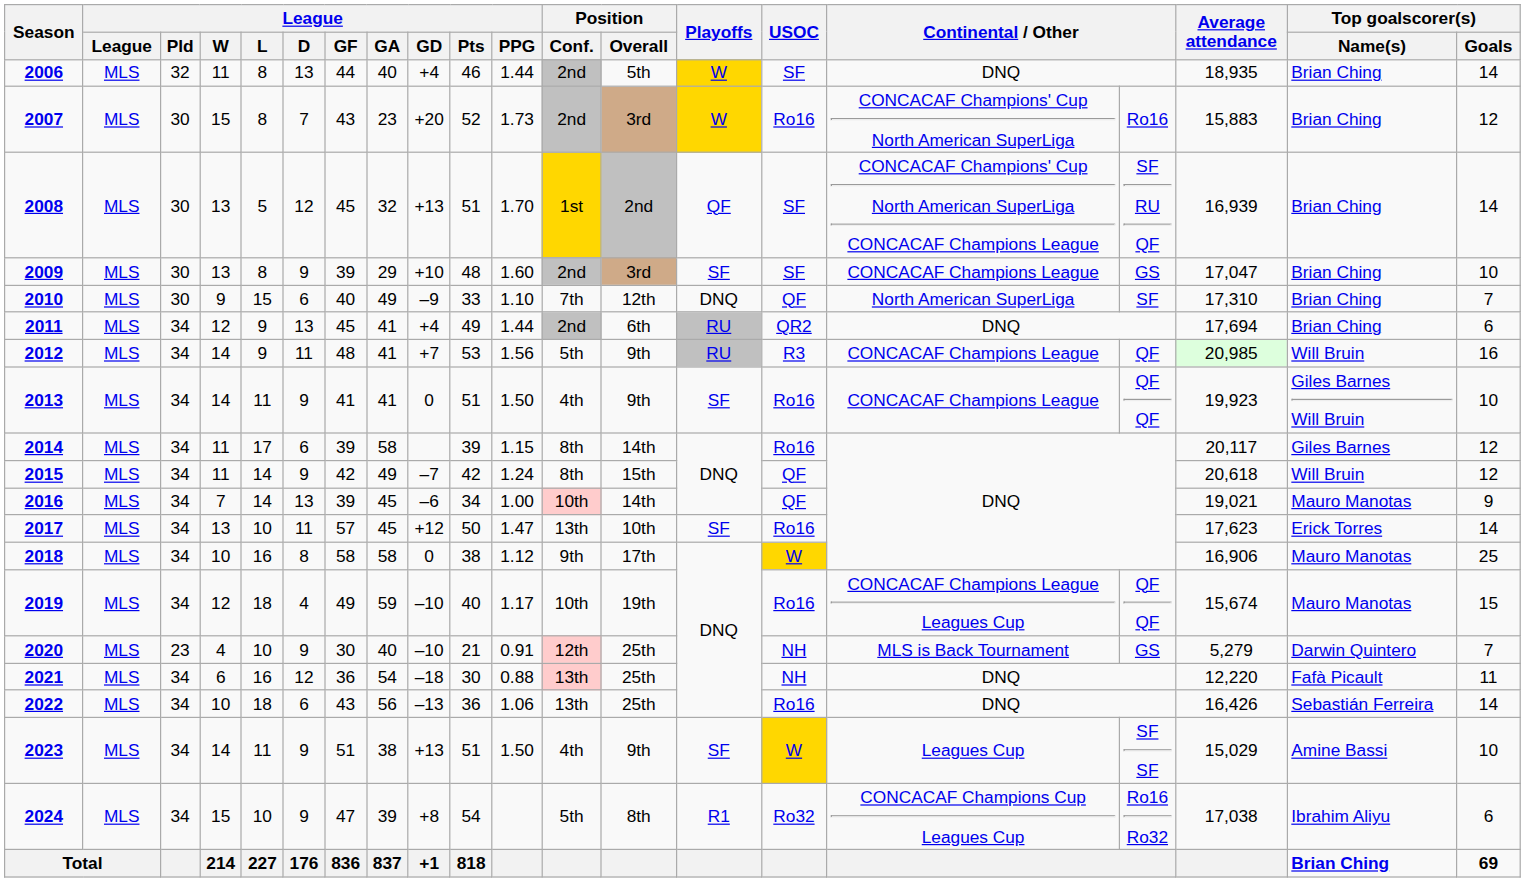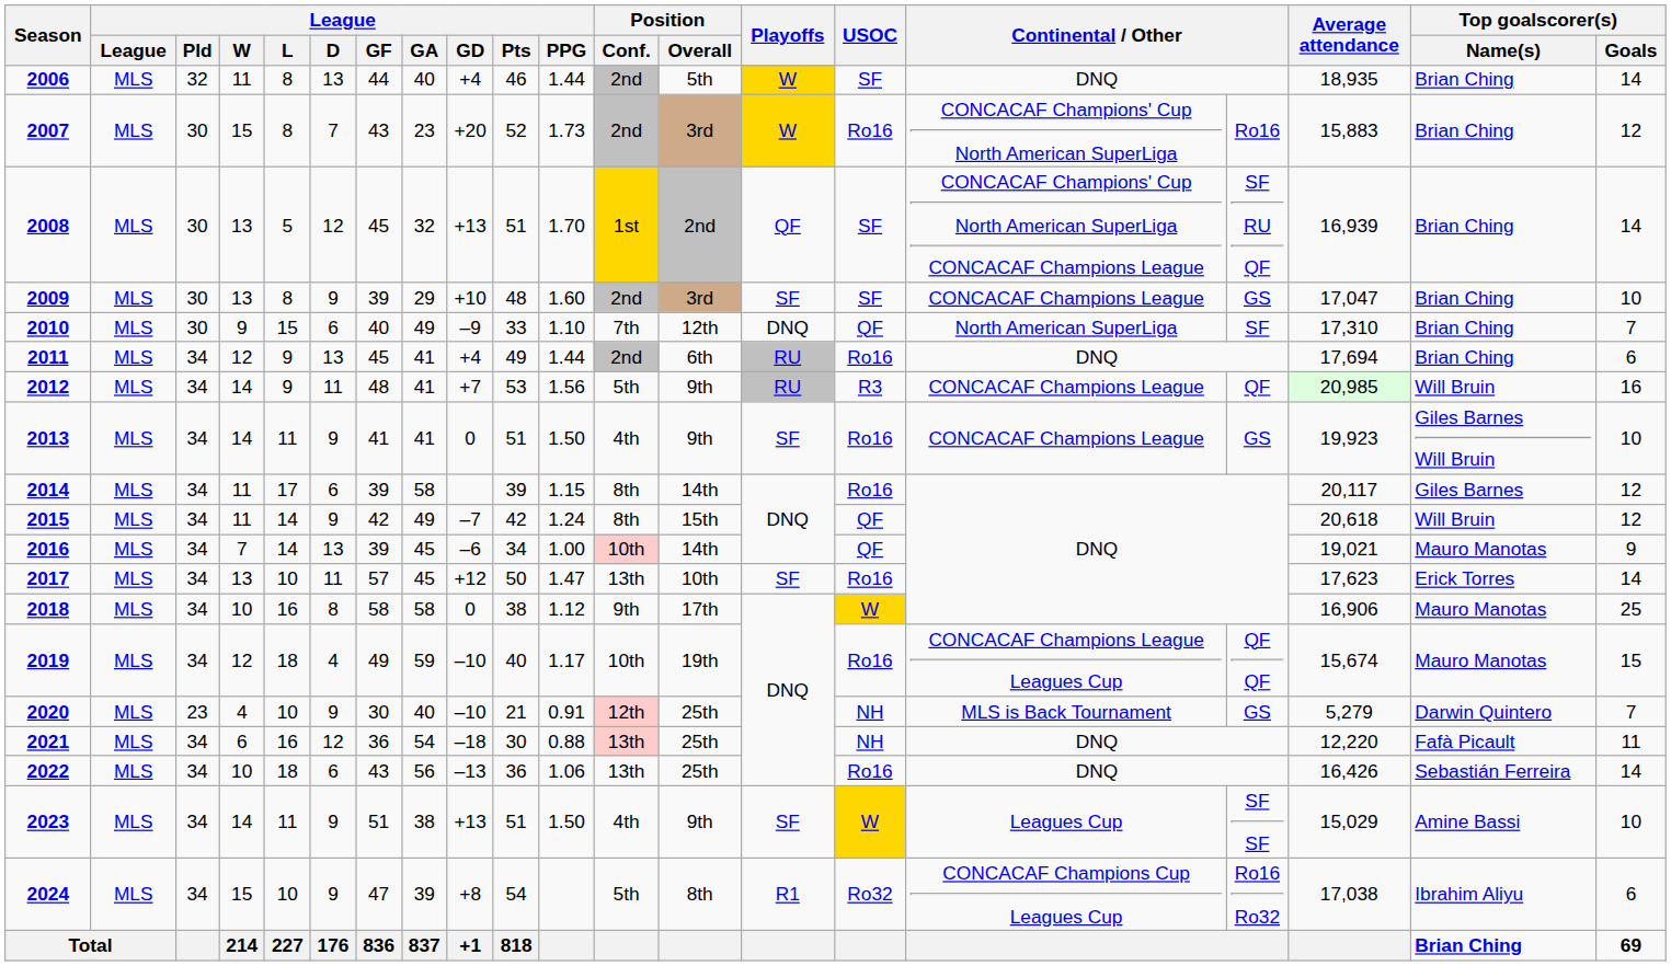 <table class="wikitable" width=100% style="font-size:90%; text-align:center;">
 <tr style="background:#f0f6ff;">
 <th rowspan=2>Season</th>
 <th colspan="10"><a href='#'>League</a></th>
 <th colspan=2>Position</th>
 <th rowspan=2><a href='#'>Playoffs</a></th>
 <th rowspan=2><a href='#'>USOC</a></th>
 <th rowspan=2 colspan=2><a href='#'>Continental</a> / Other</th>
 <th rowspan=2><a href='#'>Average<br>attendance</a></th>
 <th colspan=2>Top goalscorer(s)</th>
 </tr>
 <tr>
 <th>League</th>
 <th>Pld</th>
 <th>W</th>
 <th>L</th>
 <th>D</th>
 <th>GF</th>
 <th>GA</th>
 <th>GD</th>
 <th>Pts</th>
 <th>PPG</th>
 <th>Conf.</th>
 <th>Overall</th>
 <th>Name(s)</th>
 <th>Goals</th>
 </tr>
 <tr>
 <td><strong><a href='#'>2006</a></strong></td>
 <td><a href='#'>MLS</a></td>
 <td>32</td>
 <td>11</td>
 <td>8</td>
 <td>13</td>
 <td>44</td>
 <td>40</td>
 <td>+4</td>
 <td>46</td>
 <td>1.44</td>
 <td bgcolor=silver>2nd</td>
 <td>5th</td>
 <td bgcolor=gold><a href='#'>W</a></td>
 <td><a href='#'>SF</a></td>
 <td colspan=2>DNQ</td>
 <td>18,935</td>
 <td align="left"> <a href='#'>Brian Ching</a></td>
 <td>14</td>
 </tr>
 <tr>
 <td><strong><a href='#'>2007</a></strong></td>
 <td><a href='#'>MLS</a></td>
 <td>30</td>
 <td>15</td>
 <td>8</td>
 <td>7</td>
 <td>43</td>
 <td>23</td>
 <td>+20</td>
 <td>52</td>
 <td>1.73</td>
 <td bgcolor=silver>2nd</td>
 <td bgcolor=CFAA88>3rd</td>
 <td bgcolor=gold><a href='#'>W</a></td>
 <td><a href='#'>Ro16</a></td>
 <td><a href='#'>CONCACAF Champions' Cup</a><hr><a href='#'>North American SuperLiga</a></td>
 <td><a href='#'>Ro16</a></td>
 <td>15,883</td>
 <td align="left"> <a href='#'>Brian Ching</a></td>
 <td>12</td>
 </tr>
 <tr>
 <td><strong><a href='#'>2008</a></strong></td>
 <td><a href='#'>MLS</a></td>
 <td>30</td>
 <td>13</td>
 <td>5</td>
 <td>12</td>
 <td>45</td>
 <td>32</td>
 <td>+13</td>
 <td>51</td>
 <td>1.70</td>
 <td bgcolor=gold>1st</td>
 <td bgcolor=silver>2nd</td>
 <td><a href='#'>QF</a></td>
 <td><a href='#'>SF</a></td>
 <td><a href='#'>CONCACAF Champions' Cup</a><hr><a href='#'>North American SuperLiga</a><hr><a href='#'>CONCACAF Champions League</a></td>
 <td><div><a href='#'>SF</a></div><hr><div><a href='#'>RU</a></div><hr><div><a href='#'>QF</a></div></td>
 <td>16,939</td>
 <td align="left"> <a href='#'>Brian Ching</a></td>
 <td>14</td>
 </tr>
 <tr>
 <td><strong><a href='#'>2009</a></strong></td>
 <td><a href='#'>MLS</a></td>
 <td>30</td>
 <td>13</td>
 <td>8</td>
 <td>9</td>
 <td>39</td>
 <td>29</td>
 <td>+10</td>
 <td>48</td>
 <td>1.60</td>
 <td bgcolor=silver>2nd</td>
 <td bgcolor=CFAA88>3rd</td>
 <td><a href='#'>SF</a></td>
 <td><a href='#'>SF</a></td>
 <td><a href='#'>CONCACAF Champions League</a></td>
 <td><a href='#'>GS</a></td>
 <td>17,047</td>
 <td align="left"> <a href='#'>Brian Ching</a></td>
 <td>10</td>
 </tr>
 <tr>
 <td><strong><a href='#'>2010</a></strong></td>
 <td><a href='#'>MLS</a></td>
 <td>30</td>
 <td>9</td>
 <td>15</td>
 <td>6</td>
 <td>40</td>
 <td>49</td>
 <td>–9</td>
 <td>33</td>
 <td>1.10</td>
 <td>7th</td>
 <td>12th</td>
 <td>DNQ</td>
 <td><a href='#'>QF</a></td>
 <td><a href='#'>North American SuperLiga</a></td>
 <td><a href='#'>SF</a></td>
 <td>17,310</td>
 <td align="left"> <a href='#'>Brian Ching</a></td>
 <td>7</td>
 </tr>
 <tr>
 <td><strong><a href='#'>2011</a></strong></td>
 <td><a href='#'>MLS</a></td>
 <td>34</td>
 <td>12</td>
 <td>9</td>
 <td>13</td>
 <td>45</td>
 <td>41</td>
 <td>+4</td>
 <td>49</td>
 <td>1.44</td>
 <td bgcolor=silver>2nd</td>
 <td>6th</td>
 <td bgcolor=silver><a href='#'>RU</a></td>
-<td><a href='#'>QR2</a></td>
+<td><a href='#'>Ro16</a></td>
 <td colspan=2>DNQ</td>
 <td>17,694</td>
 <td align="left"> <a href='#'>Brian Ching</a></td>
 <td>6</td>
 </tr>
 <tr>
 <td><strong><a href='#'>2012</a></strong></td>
 <td><a href='#'>MLS</a></td>
 <td>34</td>
 <td>14</td>
 <td>9</td>
 <td>11</td>
 <td>48</td>
 <td>41</td>
 <td>+7</td>
 <td>53</td>
 <td>1.56</td>
 <td>5th</td>
 <td>9th</td>
 <td bgcolor=silver><a href='#'>RU</a></td>
 <td><a href='#'>R3</a></td>
 <td><a href='#'>CONCACAF Champions League</a></td>
 <td><a href='#'>QF</a></td>
 <td style="background:#dfd;">20,985</td>
 <td align="left"> <a href='#'>Will Bruin</a></td>
 <td>16</td>
 </tr>
 <tr>
 <td><strong><a href='#'>2013</a></strong></td>
 <td><a href='#'>MLS</a></td>
 <td>34</td>
 <td>14</td>
 <td>11</td>
 <td>9</td>
 <td>41</td>
 <td>41</td>
 <td>0</td>
 <td>51</td>
 <td>1.50</td>
 <td>4th</td>
 <td>9th</td>
 <td><a href='#'>SF</a></td>
 <td><a href='#'>Ro16</a></td>
 <td><a href='#'>CONCACAF Champions League</a></td>
-<td><a href='#'>QF</a> <hr><a href='#'>QF</a></td>
+<td><a href='#'>GS</a></td>
 <td>19,923</td>
 <td align="left"> <a href='#'>Giles Barnes</a><hr> <a href='#'>Will Bruin</a></td>
 <td>10</td>
 </tr>
 <tr>
 <td><strong><a href='#'>2014</a></strong></td>
 <td><a href='#'>MLS</a></td>
 <td>34</td>
 <td>11</td>
 <td>17</td>
 <td>6</td>
 <td>39</td>
 <td>58</td>
 <td></td>
 <td>39</td>
 <td>1.15</td>
 <td>8th</td>
 <td>14th</td>
 <td rowspan=3>DNQ</td>
 <td><a href='#'>Ro16</a></td>
 <td colspan=2 rowspan=5>DNQ</td>
 <td>20,117</td>
 <td align="left"> <a href='#'>Giles Barnes</a></td>
 <td>12</td>
 </tr>
 <tr>
 <td><strong><a href='#'>2015</a></strong></td>
 <td><a href='#'>MLS</a></td>
 <td>34</td>
 <td>11</td>
 <td>14</td>
 <td>9</td>
 <td>42</td>
 <td>49</td>
 <td>–7</td>
 <td>42</td>
 <td>1.24</td>
 <td>8th</td>
 <td>15th</td>
 <td><a href='#'>QF</a></td>
 <td>20,618</td>
 <td align="left"> <a href='#'>Will Bruin</a></td>
 <td>12</td>
 </tr>
 <tr>
 <td><strong><a href='#'>2016</a></strong></td>
 <td><a href='#'>MLS</a></td>
 <td>34</td>
 <td>7</td>
 <td>14</td>
 <td>13</td>
 <td>39</td>
 <td>45</td>
 <td>–6</td>
 <td>34</td>
 <td>1.00</td>
 <td style=background:#FFCCCC>10th</td>
 <td>14th</td>
 <td><a href='#'>QF</a></td>
 <td>19,021</td>
 <td align="left"> <a href='#'>Mauro Manotas</a></td>
 <td>9</td>
 </tr>
 <tr>
 <td><strong><a href='#'>2017</a></strong></td>
 <td><a href='#'>MLS</a></td>
 <td>34</td>
 <td>13</td>
 <td>10</td>
 <td>11</td>
 <td>57</td>
 <td>45</td>
 <td>+12</td>
 <td>50</td>
 <td>1.47</td>
 <td>13th</td>
 <td>10th</td>
 <td><a href='#'>SF</a></td>
 <td><a href='#'>Ro16</a></td>
 <td>17,623</td>
 <td align="left"> <a href='#'>Erick Torres</a></td>
 <td>14</td>
 </tr>
 <tr>
 <td><strong><a href='#'>2018</a></strong></td>
 <td><a href='#'>MLS</a></td>
 <td>34</td>
 <td>10</td>
 <td>16</td>
 <td>8</td>
 <td>58</td>
 <td>58</td>
 <td>0</td>
 <td>38</td>
 <td>1.12</td>
 <td>9th</td>
 <td>17th</td>
 <td rowspan="5">DNQ</td>
 <td bgcolor=gold><a href='#'>W</a></td>
 <td>16,906</td>
 <td align="left"> <a href='#'>Mauro Manotas</a></td>
 <td>25</td>
 </tr>
 <tr>
 <td><strong><a href='#'>2019</a></strong></td>
 <td><a href='#'>MLS</a></td>
 <td>34</td>
 <td>12</td>
 <td>18</td>
 <td>4</td>
 <td>49</td>
 <td>59</td>
 <td>–10</td>
 <td>40</td>
 <td>1.17</td>
 <td>10th</td>
 <td>19th</td>
 <td><a href='#'>Ro16</a></td>
 <td><a href='#'>CONCACAF Champions League</a><hr><a href='#'>Leagues Cup</a></td>
 <td><a href='#'>QF</a> <hr><a href='#'>QF</a></td>
 <td>15,674</td>
 <td align="left"> <a href='#'>Mauro Manotas</a></td>
 <td>15</td>
 </tr>
 <tr>
 <td><strong><a href='#'>2020</a></strong></td>
 <td><a href='#'>MLS</a></td>
 <td>23</td>
 <td>4</td>
 <td>10</td>
 <td>9</td>
 <td>30</td>
 <td>40</td>
 <td>–10</td>
 <td>21</td>
 <td>0.91</td>
 <td style=background:#FFCCCC>12th</td>
 <td>25th</td>
 <td><a href='#'>NH</a></td>
 <td><a href='#'>MLS is Back Tournament</a></td>
 <td><a href='#'>GS</a></td>
 <td>5,279</td>
 <td align="left"> <a href='#'>Darwin Quintero</a></td>
 <td>7</td>
 </tr>
 <tr>
 <td><strong><a href='#'>2021</a></strong></td>
 <td><a href='#'>MLS</a></td>
 <td>34</td>
 <td>6</td>
 <td>16</td>
 <td>12</td>
 <td>36</td>
 <td>54</td>
 <td>–18</td>
 <td>30</td>
 <td>0.88</td>
 <td style=background:#FFCCCC>13th</td>
 <td>25th</td>
 <td><a href='#'>NH</a></td>
 <td colspan="2">DNQ</td>
 <td>12,220</td>
 <td align="left"> <a href='#'>Fafà Picault</a></td>
 <td>11</td>
 </tr>
 <tr>
 <td><strong><a href='#'>2022</a></strong></td>
 <td><a href='#'>MLS</a></td>
 <td>34</td>
 <td>10</td>
 <td>18</td>
 <td>6</td>
 <td>43</td>
 <td>56</td>
 <td>–13</td>
 <td>36</td>
 <td>1.06</td>
 <td>13th</td>
 <td>25th</td>
 <td><a href='#'>Ro16</a></td>
 <td colspan="2">DNQ</td>
 <td>16,426</td>
 <td align="left"> <a href='#'>Sebastián Ferreira</a></td>
 <td>14</td>
 </tr>
 <tr>
 <td><strong><a href='#'>2023</a></strong></td>
 <td><a href='#'>MLS</a></td>
 <td>34</td>
 <td>14</td>
 <td>11</td>
 <td>9</td>
 <td>51</td>
 <td>38</td>
 <td>+13</td>
 <td>51</td>
 <td>1.50</td>
 <td>4th</td>
 <td>9th</td>
 <td><a href='#'>SF</a></td>
 <td bgcolor=gold><a href='#'>W</a></td>
 <td><a href='#'>Leagues Cup</a></td>
 <td><a href='#'>SF</a><hr><a href='#'>SF</a></td>
 <td>15,029</td>
 <td align="left"> <a href='#'>Amine Bassi</a></td>
 <td>10</td>
 </tr>
 <tr>
 <td><strong><a href='#'>2024</a></strong></td>
 <td><a href='#'>MLS</a></td>
 <td>34</td>
 <td>15</td>
 <td>10</td>
 <td>9</td>
 <td>47</td>
 <td>39</td>
 <td>+8</td>
 <td>54</td>
 <td></td>
 <td>5th</td>
 <td>8th</td>
 <td><a href='#'>R1</a></td>
 <td><a href='#'>Ro32</a></td>
 <td><a href='#'>CONCACAF Champions Cup</a><hr><a href='#'>Leagues Cup</a></td>
 <td><a href='#'>Ro16</a><hr><a href='#'>Ro32</a></td>
 <td>17,038</td>
 <td align="left"> <a href='#'>Ibrahim Aliyu</a></td>
 <td>6</td>
 </tr>
 <tr>
 <th colspan=2><strong>Total</strong></th>
 <th><strong></strong></th>
 <th><strong>214</strong></th>
 <th><strong>227</strong></th>
 <th><strong>176</strong></th>
 <th><strong>836</strong></th>
 <th><strong>837</strong></th>
 <th><strong>+1</strong></th>
 <th><strong>818</strong></th>
 <th><strong></strong></th>
 <th></th>
 <th></th>
 <th></th>
 <th></th>
 <th colspan=2></th>
 <th></th>
 <td align="left"> <strong><a href='#'>Brian Ching</a></strong> </td>
 <td><strong>69</strong> </td>
 </tr>
 </table>
